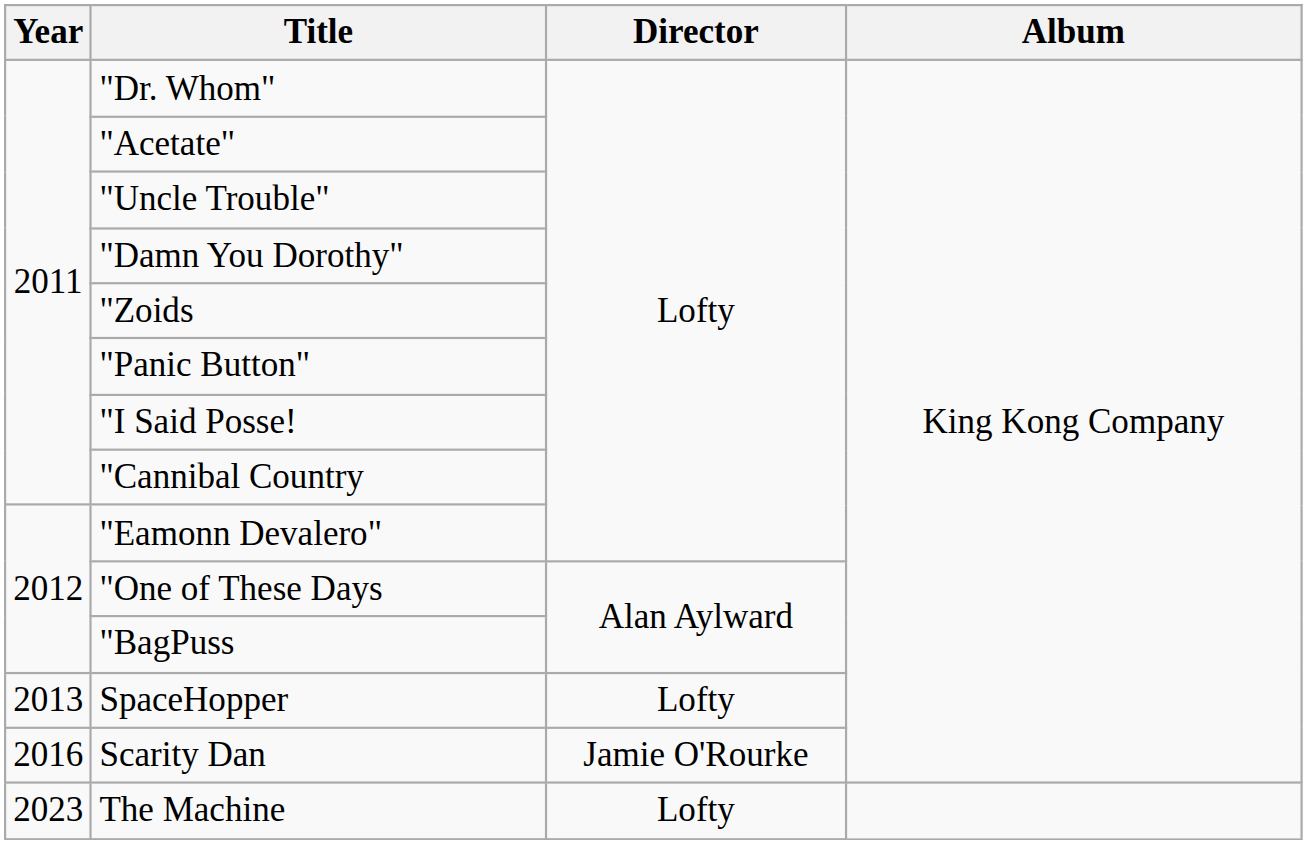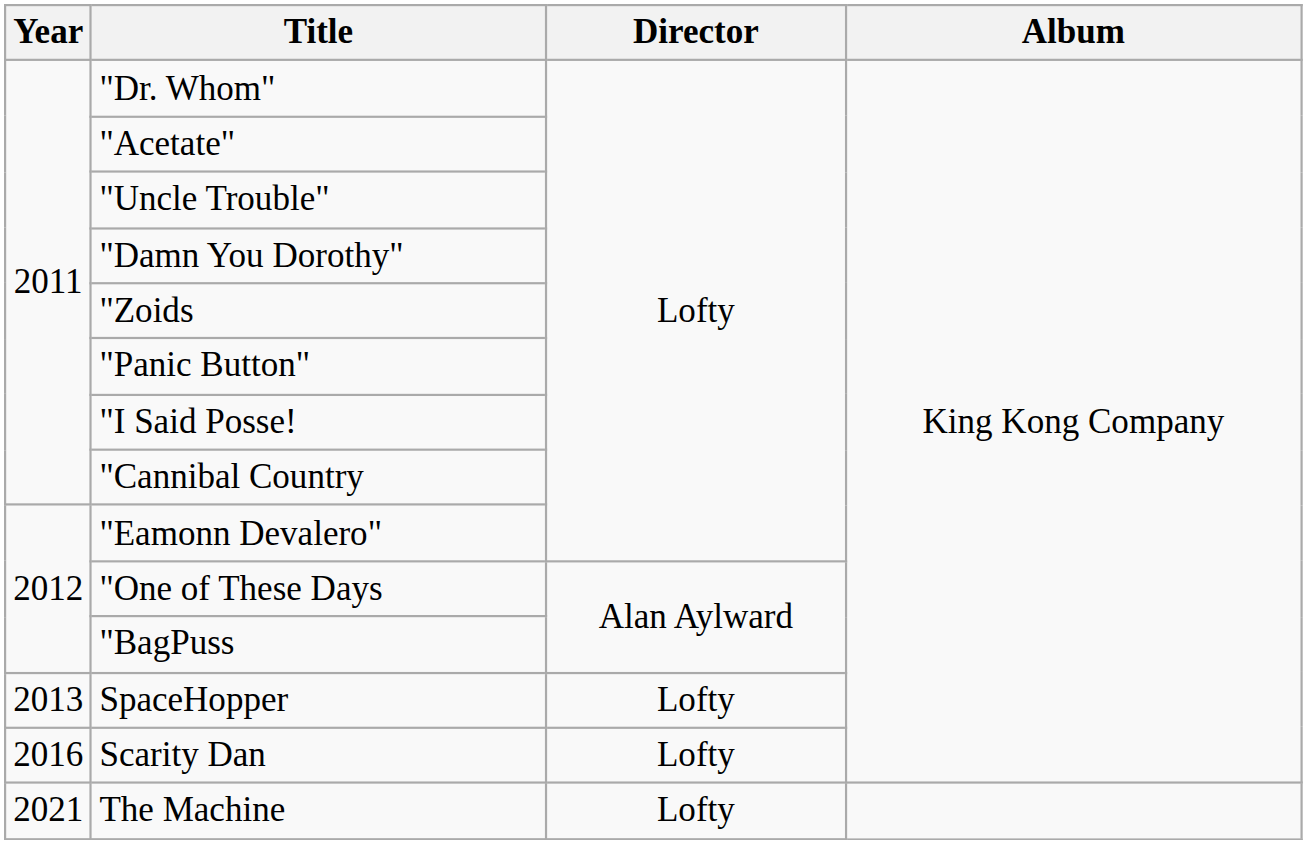 <table class="wikitable">
 <tr>
 <th>Year</th>
 <th style="width:200px;">Title</th>
 <th style="width:130px;">Director</th>
 <th style="width:200px;">Album</th>
 </tr>
 <tr>
 <td style="text-align:center;" rowspan="8">2011</td>
 <td>"Dr. Whom"</td>
 <td style="text-align:center;" rowspan="9">Lofty</td>
 <td style="text-align:center;" rowspan="13">King Kong Company</td>
 </tr>
 <tr>
 <td>"Acetate"</td>
 </tr>
 <tr>
 <td>"Uncle Trouble"</td>
 </tr>
 <tr>
 <td>"Damn You Dorothy"</td>
 </tr>
 <tr>
 <td>"Zoids</td>
 </tr>
 <tr>
 <td>"Panic Button"</td>
 </tr>
 <tr>
 <td>"I Said Posse!</td>
 </tr>
 <tr>
 <td>"Cannibal Country</td>
 </tr>
 <tr>
 <td style="text-align:center;" rowspan="3">2012</td>
 <td>"Eamonn Devalero"</td>
 </tr>
 <tr>
 <td>"One of These Days</td>
 <td style="text-align:center;" rowspan="2">Alan Aylward</td>
 </tr>
 <tr>
 <td>"BagPuss</td>
 </tr>
 <tr>
 <td>2013</td>
 <td>SpaceHopper</td>
 <td style="text-align:center;" rowspan="1">Lofty</td>
 </tr>
 <tr>
 <td>2016</td>
 <td>Scarity Dan</td>
-<td style="text-align:center;" rowspan="1">Jamie O'Rourke</td>
+<td style="text-align:center;" rowspan="1">Lofty</td>
 </tr>
 <tr>
-<td>2023</td>
+<td>2021</td>
 <td>The Machine</td>
 <td style="text-align:center;" rowspan="1">Lofty</td>
 </tr>
 <tr>
 </tr>
 </table>
